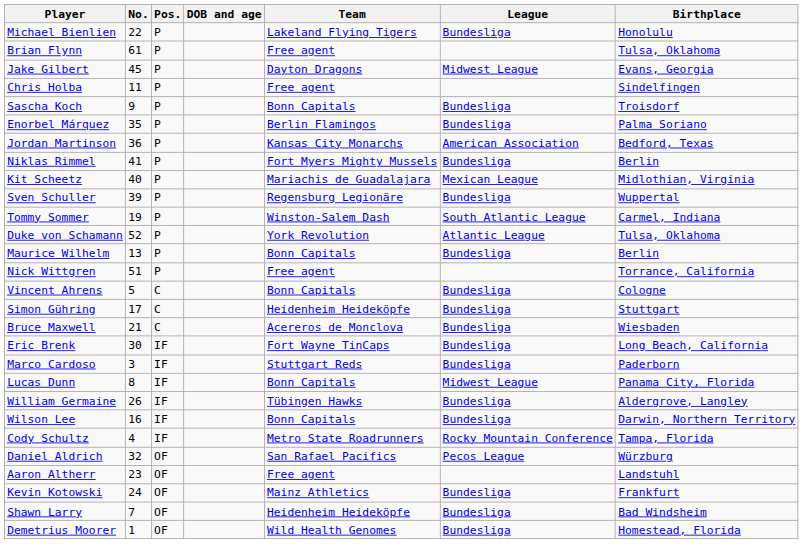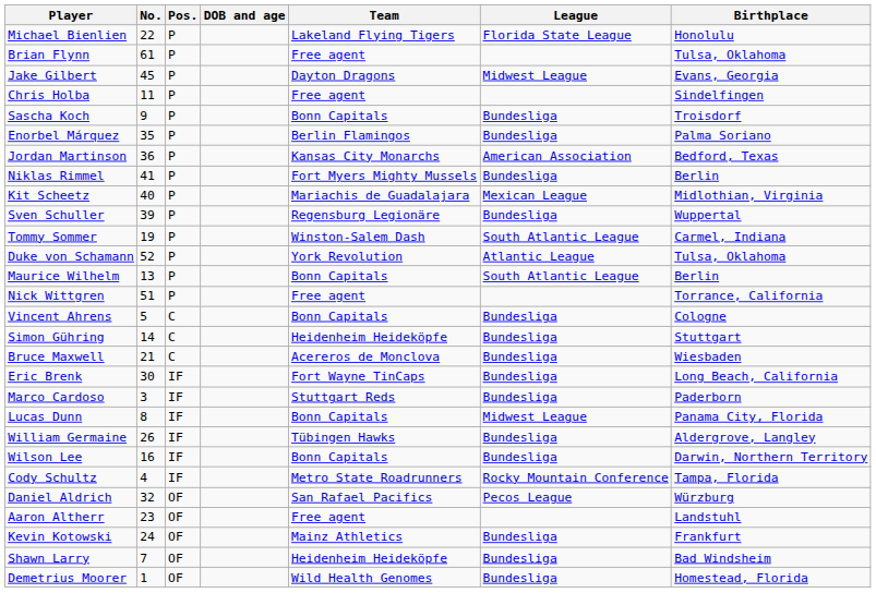 <table class="wikitable sortable" style="white-space:nowrap;">
 <tr>
 <th>Player</th>
 <th>No.</th>
 <th>Pos.</th>
 <th>DOB and age</th>
 <th>Team</th>
 <th>League</th>
 <th>Birthplace</th>
 </tr>
 <tr>
 <td><a href='#'>Michael Bienlien</a></td>
 <td>22</td>
 <td>P</td>
 <td></td>
 <td> <a href='#'>Lakeland Flying Tigers</a></td>
-<td><a href='#'>Bundesliga</a></td>
+<td><a href='#'>Florida State League</a></td>
 <td> <a href='#'>Honolulu</a></td>
 </tr>
 <tr>
 <td><a href='#'>Brian Flynn</a></td>
 <td>61</td>
 <td>P</td>
 <td></td>
 <td><a href='#'>Free agent</a></td>
 <td></td>
 <td> <a href='#'>Tulsa, Oklahoma</a></td>
 </tr>
 <tr>
 <td><a href='#'>Jake Gilbert</a></td>
 <td>45</td>
 <td>P</td>
 <td></td>
 <td> <a href='#'>Dayton Dragons</a></td>
 <td><a href='#'>Midwest League</a></td>
 <td> <a href='#'>Evans, Georgia</a></td>
 </tr>
 <tr>
 <td><a href='#'>Chris Holba</a></td>
 <td>11</td>
 <td>P</td>
 <td></td>
 <td><a href='#'>Free agent</a></td>
 <td></td>
 <td> <a href='#'>Sindelfingen</a></td>
 </tr>
 <tr>
 <td><a href='#'>Sascha Koch</a></td>
 <td>9</td>
 <td>P</td>
 <td></td>
 <td> <a href='#'>Bonn Capitals</a></td>
 <td><a href='#'>Bundesliga</a></td>
 <td> <a href='#'>Troisdorf</a></td>
 </tr>
 <tr>
 <td><a href='#'>Enorbel Márquez</a></td>
 <td>35</td>
 <td>P</td>
 <td></td>
 <td> <a href='#'>Berlin Flamingos</a></td>
 <td><a href='#'>Bundesliga</a></td>
 <td> <a href='#'>Palma Soriano</a></td>
 </tr>
 <tr>
 <td><a href='#'>Jordan Martinson</a></td>
 <td>36</td>
 <td>P</td>
 <td></td>
 <td> <a href='#'>Kansas City Monarchs</a></td>
 <td><a href='#'>American Association</a></td>
 <td> <a href='#'>Bedford, Texas</a></td>
 </tr>
 <tr>
 <td><a href='#'>Niklas Rimmel</a></td>
 <td>41</td>
 <td>P</td>
 <td></td>
 <td> <a href='#'>Fort Myers Mighty Mussels</a></td>
 <td><a href='#'>Bundesliga</a></td>
 <td> <a href='#'>Berlin</a></td>
 </tr>
 <tr>
 <td><a href='#'>Kit Scheetz</a></td>
 <td>40</td>
 <td>P</td>
 <td></td>
 <td> <a href='#'>Mariachis de Guadalajara</a></td>
 <td><a href='#'>Mexican League</a></td>
 <td> <a href='#'>Midlothian, Virginia</a></td>
 </tr>
 <tr>
 <td><a href='#'>Sven Schuller</a></td>
 <td>39</td>
 <td>P</td>
 <td></td>
 <td> <a href='#'>Regensburg Legionäre</a></td>
 <td><a href='#'>Bundesliga</a></td>
 <td> <a href='#'>Wuppertal</a></td>
 </tr>
 <tr>
 <td><a href='#'>Tommy Sommer</a></td>
 <td>19</td>
 <td>P</td>
 <td></td>
 <td> <a href='#'>Winston-Salem Dash</a></td>
 <td><a href='#'>South Atlantic League</a></td>
 <td> <a href='#'>Carmel, Indiana</a></td>
 </tr>
 <tr>
 <td><a href='#'>Duke von Schamann</a></td>
 <td>52</td>
 <td>P</td>
 <td></td>
 <td> <a href='#'>York Revolution</a></td>
 <td><a href='#'>Atlantic League</a></td>
 <td> <a href='#'>Tulsa, Oklahoma</a></td>
 </tr>
 <tr>
 <td><a href='#'>Maurice Wilhelm</a></td>
 <td>13</td>
 <td>P</td>
 <td></td>
 <td> <a href='#'>Bonn Capitals</a></td>
-<td><a href='#'>Bundesliga</a></td>
+<td><a href='#'>South Atlantic League</a></td>
 <td> <a href='#'>Berlin</a></td>
 </tr>
 <tr>
 <td><a href='#'>Nick Wittgren</a></td>
 <td>51</td>
 <td>P</td>
 <td></td>
 <td><a href='#'>Free agent</a></td>
 <td></td>
 <td> <a href='#'>Torrance, California</a></td>
 </tr>
 <tr>
 <td><a href='#'>Vincent Ahrens</a></td>
 <td>5</td>
 <td>C</td>
 <td></td>
 <td> <a href='#'>Bonn Capitals</a></td>
 <td><a href='#'>Bundesliga</a></td>
 <td> <a href='#'>Cologne</a></td>
 </tr>
 <tr>
 <td><a href='#'>Simon Gühring</a></td>
-<td>17</td>
+<td>14</td>
 <td>C</td>
 <td></td>
 <td> <a href='#'>Heidenheim Heideköpfe</a></td>
 <td><a href='#'>Bundesliga</a></td>
 <td> <a href='#'>Stuttgart</a></td>
 </tr>
 <tr>
 <td><a href='#'>Bruce Maxwell</a></td>
 <td>21</td>
 <td>C</td>
 <td></td>
 <td> <a href='#'>Acereros de Monclova</a></td>
 <td><a href='#'>Bundesliga</a></td>
 <td> <a href='#'>Wiesbaden</a></td>
 </tr>
 <tr>
 <td><a href='#'>Eric Brenk</a></td>
 <td>30</td>
 <td>IF</td>
 <td></td>
 <td> <a href='#'>Fort Wayne TinCaps</a></td>
 <td><a href='#'>Bundesliga</a></td>
 <td> <a href='#'>Long Beach, California</a></td>
 </tr>
 <tr>
 <td><a href='#'>Marco Cardoso</a></td>
 <td>3</td>
 <td>IF</td>
 <td></td>
 <td> <a href='#'>Stuttgart Reds</a></td>
 <td><a href='#'>Bundesliga</a></td>
 <td> <a href='#'>Paderborn</a></td>
 </tr>
 <tr>
 <td><a href='#'>Lucas Dunn</a></td>
 <td>8</td>
 <td>IF</td>
 <td></td>
 <td> <a href='#'>Bonn Capitals</a></td>
 <td><a href='#'>Midwest League</a></td>
 <td> <a href='#'>Panama City, Florida</a></td>
 </tr>
 <tr>
 <td><a href='#'>William Germaine</a></td>
 <td>26</td>
 <td>IF</td>
 <td></td>
 <td> <a href='#'>Tübingen Hawks</a></td>
 <td><a href='#'>Bundesliga</a></td>
 <td> <a href='#'>Aldergrove, Langley</a></td>
 </tr>
 <tr>
 <td><a href='#'>Wilson Lee</a></td>
 <td>16</td>
 <td>IF</td>
 <td></td>
 <td> <a href='#'>Bonn Capitals</a></td>
 <td><a href='#'>Bundesliga</a></td>
 <td> <a href='#'>Darwin, Northern Territory</a></td>
 </tr>
 <tr>
 <td><a href='#'>Cody Schultz</a></td>
 <td>4</td>
 <td>IF</td>
 <td></td>
 <td> <a href='#'>Metro State Roadrunners</a></td>
 <td><a href='#'>Rocky Mountain Conference</a></td>
 <td> <a href='#'>Tampa, Florida</a></td>
 </tr>
 <tr>
 <td><a href='#'>Daniel Aldrich</a></td>
 <td>32</td>
 <td>OF</td>
 <td></td>
 <td> <a href='#'>San Rafael Pacifics</a></td>
 <td><a href='#'>Pecos League</a></td>
 <td> <a href='#'>Würzburg</a></td>
 </tr>
 <tr>
 <td><a href='#'>Aaron Altherr</a></td>
 <td>23</td>
 <td>OF</td>
 <td></td>
 <td><a href='#'>Free agent</a></td>
 <td></td>
 <td> <a href='#'>Landstuhl</a></td>
 </tr>
 <tr>
 <td><a href='#'>Kevin Kotowski</a></td>
 <td>24</td>
 <td>OF</td>
 <td></td>
 <td> <a href='#'>Mainz Athletics</a></td>
 <td><a href='#'>Bundesliga</a></td>
 <td> <a href='#'>Frankfurt</a></td>
 </tr>
 <tr>
 <td><a href='#'>Shawn Larry</a></td>
 <td>7</td>
 <td>OF</td>
 <td></td>
 <td> <a href='#'>Heidenheim Heideköpfe</a></td>
 <td><a href='#'>Bundesliga</a></td>
 <td> <a href='#'>Bad Windsheim</a></td>
 </tr>
 <tr>
 <td><a href='#'>Demetrius Moorer</a></td>
 <td>1</td>
 <td>OF</td>
 <td></td>
 <td> <a href='#'>Wild Health Genomes</a></td>
 <td><a href='#'>Bundesliga</a></td>
 <td> <a href='#'>Homestead, Florida</a></td>
 </tr>
 </table>
